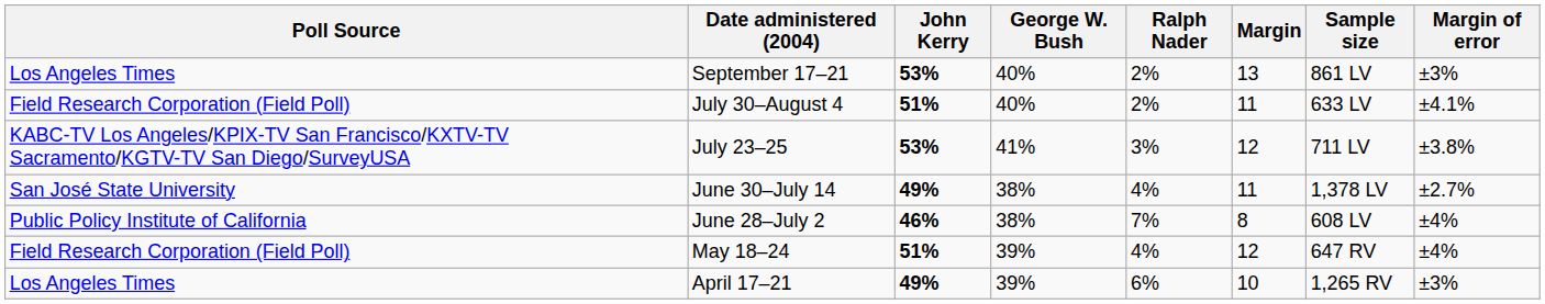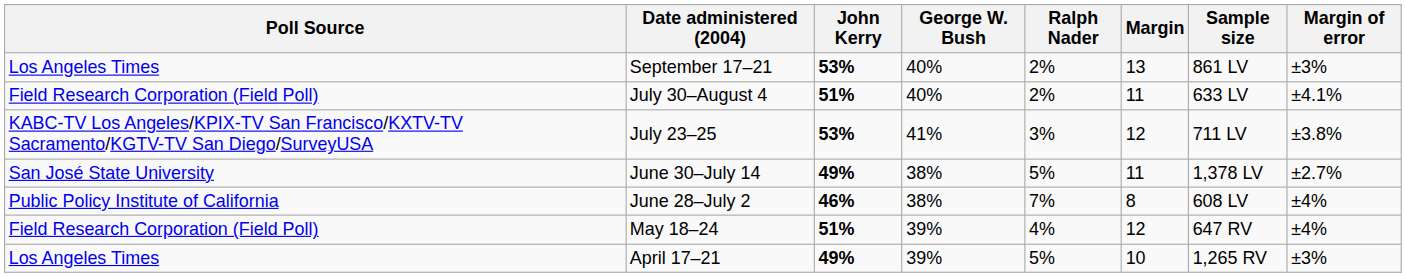 <table class="wikitable">
 <tr>
 <th>Poll Source</th>
 <th>Date administered (2004)</th>
 <th>John Kerry</th>
 <th>George W. Bush</th>
 <th>Ralph Nader</th>
 <th>Margin</th>
 <th>Sample size</th>
 <th>Margin of error</th>
 </tr>
 <tr>
 <td><a href='#'>Los Angeles Times</a></td>
 <td>September 17–21</td>
 <td><strong>53%</strong></td>
 <td>40%</td>
 <td>2%</td>
 <td>13</td>
 <td>861 LV</td>
 <td>±3%</td>
 </tr>
 <tr>
 <td><a href='#'>Field Research Corporation (Field Poll)</a></td>
 <td>July 30–August 4</td>
 <td><strong>51%</strong></td>
 <td>40%</td>
 <td>2%</td>
 <td>11</td>
 <td>633 LV</td>
 <td>±4.1%</td>
 </tr>
 <tr>
 <td><a href='#'>KABC-TV Los Angeles</a>/<a href='#'>KPIX-TV San Francisco</a>/<a href='#'>KXTV-TV Sacramento</a>/<a href='#'>KGTV-TV San Diego</a>/<a href='#'>SurveyUSA</a></td>
 <td>July 23–25</td>
 <td><strong>53%</strong></td>
 <td>41%</td>
 <td>3%</td>
 <td>12</td>
 <td>711 LV</td>
 <td>±3.8%</td>
 </tr>
 <tr>
 <td><a href='#'>San José State University</a></td>
 <td>June 30–July 14</td>
 <td><strong>49%</strong></td>
 <td>38%</td>
-<td>4%</td>
+<td>5%</td>
 <td>11</td>
 <td>1,378 LV</td>
 <td>±2.7%</td>
 </tr>
 <tr>
 <td><a href='#'>Public Policy Institute of California</a></td>
 <td>June 28–July 2</td>
 <td><strong>46%</strong></td>
 <td>38%</td>
 <td>7%</td>
 <td>8</td>
 <td>608 LV</td>
 <td>±4%</td>
 </tr>
 <tr>
 <td><a href='#'>Field Research Corporation (Field Poll)</a></td>
 <td>May 18–24</td>
 <td><strong>51%</strong></td>
 <td>39%</td>
 <td>4%</td>
 <td>12</td>
 <td>647 RV</td>
 <td>±4%</td>
 </tr>
 <tr>
 <td><a href='#'>Los Angeles Times</a></td>
 <td>April 17–21</td>
 <td><strong>49%</strong></td>
 <td>39%</td>
-<td>6%</td>
+<td>5%</td>
 <td>10</td>
 <td>1,265 RV</td>
 <td>±3%</td>
 </tr>
 </table>
